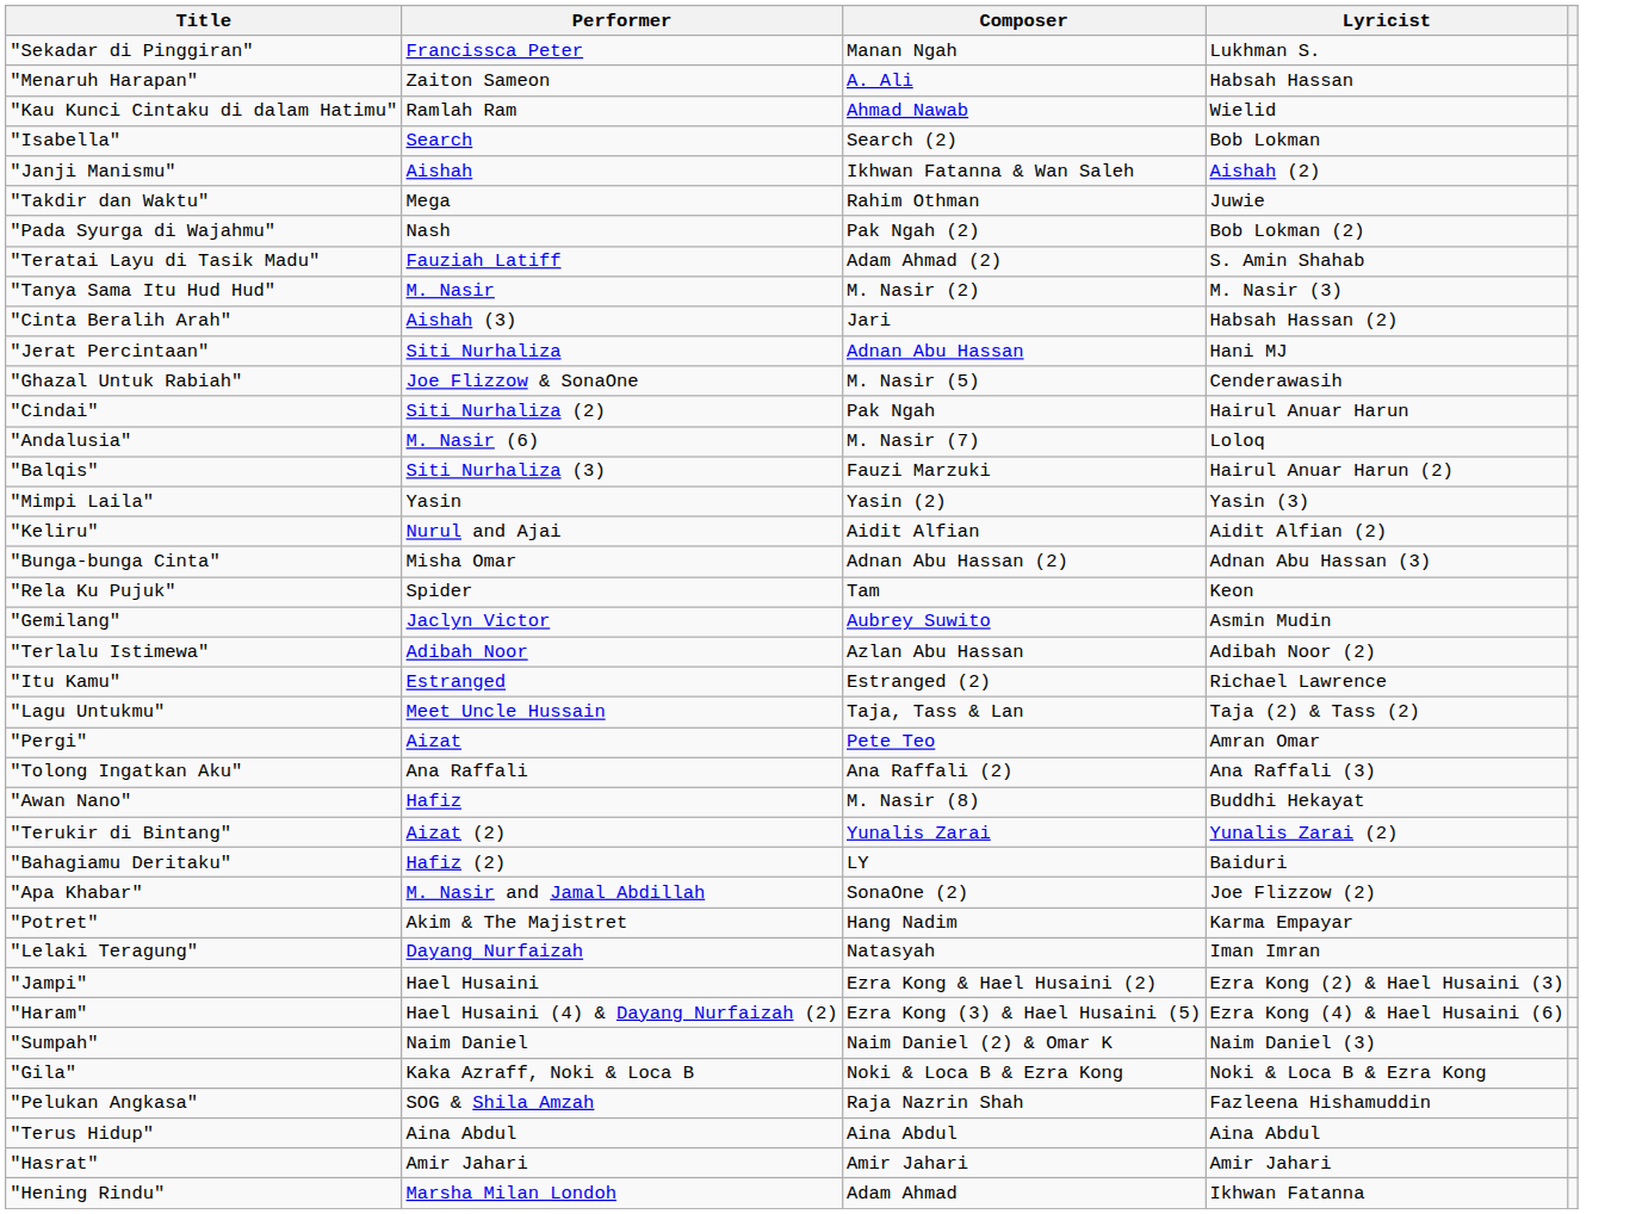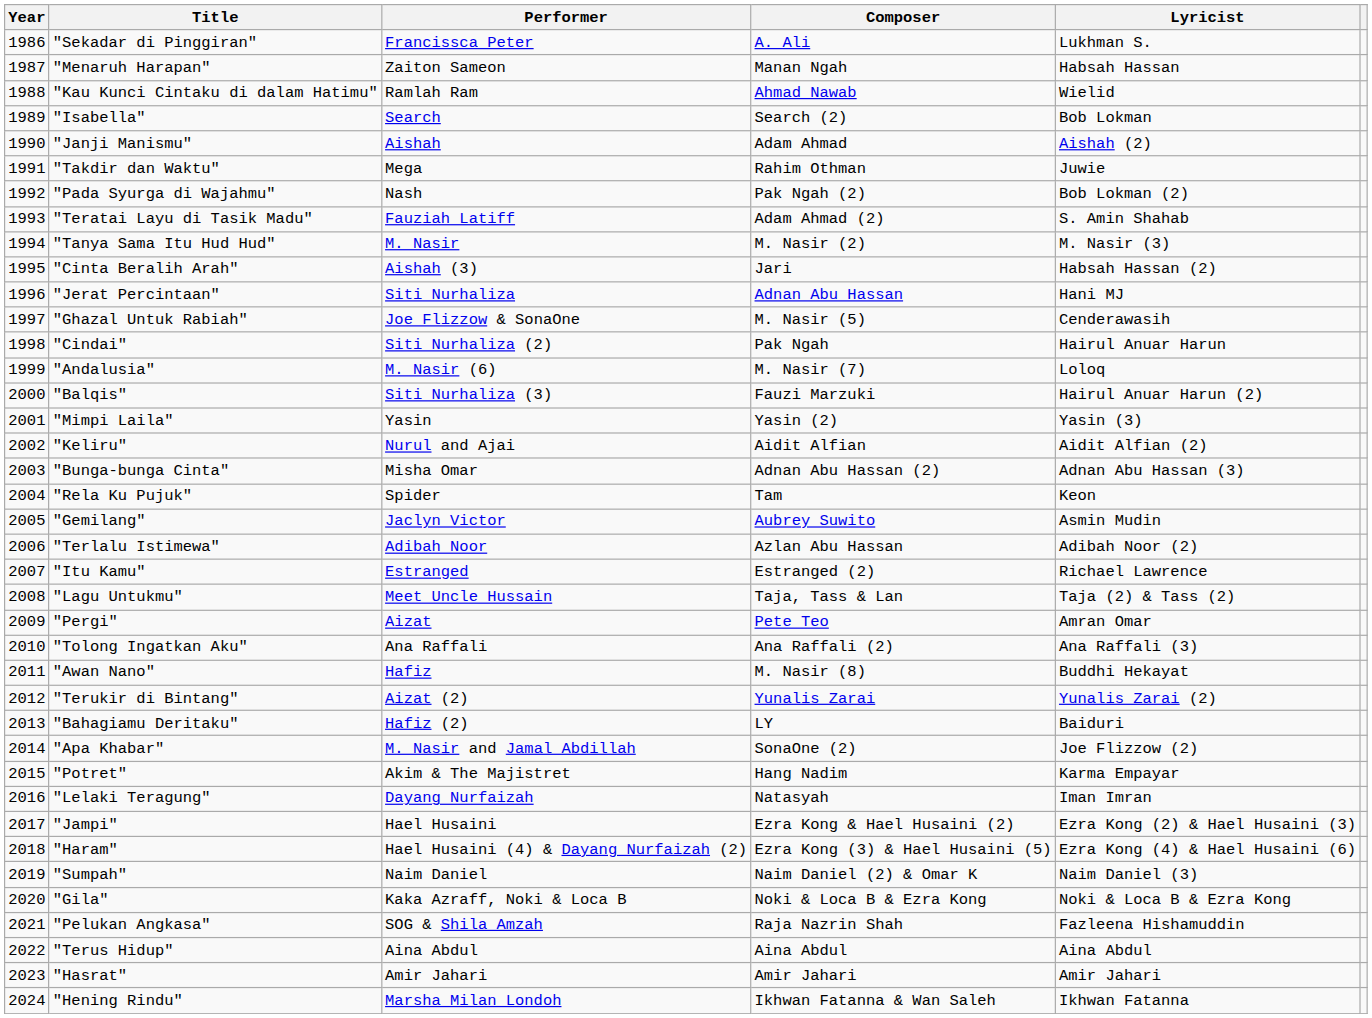 <table class="wikitable">
 <tr>
+<th>Year</th>
 <th>Title</th>
 <th>Performer</th>
 <th>Composer</th>
 <th>Lyricist</th>
 <th></th>
 </tr>
 <tr>
+<td>1986</td>
 <td>"Sekadar di Pinggiran"</td>
 <td><a href='#'>Francissca Peter</a></td>
-<td>Manan Ngah</td>
+<td><a href='#'>A. Ali</a></td>
 <td>Lukhman S.</td>
 <td></td>
 </tr>
 <tr>
+<td>1987</td>
 <td>"Menaruh Harapan"</td>
 <td>Zaiton Sameon</td>
-<td><a href='#'>A. Ali</a></td>
+<td>Manan Ngah</td>
 <td>Habsah Hassan</td>
 <td></td>
 </tr>
 <tr>
+<td>1988</td>
 <td>"Kau Kunci Cintaku di dalam Hatimu"</td>
 <td>Ramlah Ram</td>
 <td><a href='#'>Ahmad Nawab</a></td>
 <td>Wielid</td>
 <td></td>
 </tr>
 <tr>
+<td>1989</td>
 <td>"Isabella"</td>
 <td><a href='#'>Search</a></td>
 <td>Search (2)</td>
 <td>Bob Lokman</td>
 <td></td>
 </tr>
 <tr>
+<td>1990</td>
 <td>"Janji Manismu"</td>
 <td><a href='#'>Aishah</a></td>
-<td>Ikhwan Fatanna & Wan Saleh</td>
+<td>Adam Ahmad</td>
 <td><a href='#'>Aishah</a> (2)</td>
 <td></td>
 </tr>
 <tr>
+<td>1991</td>
 <td>"Takdir dan Waktu"</td>
 <td>Mega</td>
 <td>Rahim Othman</td>
 <td>Juwie</td>
 <td></td>
 </tr>
 <tr>
+<td>1992</td>
 <td>"Pada Syurga di Wajahmu"</td>
 <td>Nash</td>
 <td>Pak Ngah (2)</td>
 <td>Bob Lokman (2)</td>
 <td></td>
 </tr>
 <tr>
+<td>1993</td>
 <td>"Teratai Layu di Tasik Madu"</td>
 <td><a href='#'>Fauziah Latiff</a></td>
 <td>Adam Ahmad (2)</td>
 <td>S. Amin Shahab</td>
 <td></td>
 </tr>
 <tr>
+<td>1994</td>
 <td>"Tanya Sama Itu Hud Hud"</td>
 <td><a href='#'>M. Nasir</a></td>
 <td>M. Nasir (2)</td>
 <td>M. Nasir (3)</td>
 <td></td>
 </tr>
 <tr>
+<td>1995</td>
 <td>"Cinta Beralih Arah"</td>
 <td><a href='#'>Aishah</a> (3)</td>
 <td>Jari</td>
 <td>Habsah Hassan (2)</td>
 <td></td>
 </tr>
 <tr>
+<td>1996</td>
 <td>"Jerat Percintaan"</td>
 <td><a href='#'>Siti Nurhaliza</a></td>
 <td><a href='#'>Adnan Abu Hassan</a></td>
 <td>Hani MJ</td>
 <td></td>
 </tr>
 <tr>
+<td>1997</td>
 <td>"Ghazal Untuk Rabiah"</td>
 <td><a href='#'>Joe Flizzow</a> & SonaOne</td>
 <td>M. Nasir (5)</td>
 <td>Cenderawasih</td>
 <td></td>
 </tr>
 <tr>
+<td>1998</td>
 <td>"Cindai"</td>
 <td><a href='#'>Siti Nurhaliza</a> (2)</td>
 <td>Pak Ngah</td>
 <td>Hairul Anuar Harun</td>
 <td></td>
 </tr>
 <tr>
+<td>1999</td>
 <td>"Andalusia"</td>
 <td><a href='#'>M. Nasir</a> (6)</td>
 <td>M. Nasir (7)</td>
 <td>Loloq</td>
 <td></td>
 </tr>
 <tr>
+<td>2000</td>
 <td>"Balqis"</td>
 <td><a href='#'>Siti Nurhaliza</a> (3)</td>
 <td>Fauzi Marzuki</td>
 <td>Hairul Anuar Harun (2)</td>
 <td></td>
 </tr>
 <tr>
+<td>2001</td>
 <td>"Mimpi Laila"</td>
 <td>Yasin</td>
 <td>Yasin (2)</td>
 <td>Yasin (3)</td>
 <td></td>
 </tr>
 <tr>
+<td>2002</td>
 <td>"Keliru"</td>
 <td><a href='#'>Nurul</a> and Ajai</td>
 <td>Aidit Alfian</td>
 <td>Aidit Alfian (2)</td>
 <td></td>
 </tr>
 <tr>
+<td>2003</td>
 <td>"Bunga-bunga Cinta"</td>
 <td>Misha Omar</td>
 <td>Adnan Abu Hassan (2)</td>
 <td>Adnan Abu Hassan (3)</td>
 <td></td>
 </tr>
 <tr>
+<td>2004</td>
 <td>"Rela Ku Pujuk"</td>
 <td>Spider</td>
 <td>Tam</td>
 <td>Keon</td>
 <td></td>
 </tr>
 <tr>
+<td>2005</td>
 <td>"Gemilang"</td>
 <td><a href='#'>Jaclyn Victor</a></td>
 <td><a href='#'>Aubrey Suwito</a></td>
 <td>Asmin Mudin</td>
 <td></td>
 </tr>
 <tr>
+<td>2006</td>
 <td>"Terlalu Istimewa"</td>
 <td><a href='#'>Adibah Noor</a></td>
 <td>Azlan Abu Hassan</td>
 <td>Adibah Noor (2)</td>
 <td></td>
 </tr>
 <tr>
+<td>2007</td>
 <td>"Itu Kamu"</td>
 <td><a href='#'>Estranged</a></td>
 <td>Estranged (2)</td>
 <td>Richael Lawrence</td>
 <td></td>
 </tr>
 <tr>
+<td>2008</td>
 <td>"Lagu Untukmu"</td>
 <td><a href='#'>Meet Uncle Hussain</a></td>
 <td>Taja, Tass & Lan</td>
 <td>Taja (2) & Tass (2)</td>
 <td></td>
 </tr>
 <tr>
+<td>2009</td>
 <td>"Pergi"</td>
 <td><a href='#'>Aizat</a></td>
 <td><a href='#'>Pete Teo</a></td>
 <td>Amran Omar</td>
 <td></td>
 </tr>
 <tr>
+<td>2010</td>
 <td>"Tolong Ingatkan Aku"</td>
 <td>Ana Raffali</td>
 <td>Ana Raffali (2)</td>
 <td>Ana Raffali (3)</td>
 <td></td>
 </tr>
 <tr>
+<td>2011</td>
 <td>"Awan Nano"</td>
 <td><a href='#'>Hafiz</a></td>
 <td>M. Nasir (8)</td>
 <td>Buddhi Hekayat</td>
 <td></td>
 </tr>
 <tr>
+<td>2012</td>
 <td>"Terukir di Bintang"</td>
 <td><a href='#'>Aizat</a> (2)</td>
 <td><a href='#'>Yunalis Zarai</a></td>
 <td><a href='#'>Yunalis Zarai</a> (2)</td>
 <td></td>
 </tr>
 <tr>
+<td>2013</td>
 <td>"Bahagiamu Deritaku"</td>
 <td><a href='#'>Hafiz</a> (2)</td>
 <td>LY</td>
 <td>Baiduri</td>
 <td></td>
 </tr>
 <tr>
+<td>2014</td>
 <td>"Apa Khabar"</td>
 <td><a href='#'>M. Nasir</a> and <a href='#'>Jamal Abdillah</a></td>
 <td>SonaOne (2)</td>
 <td>Joe Flizzow (2)</td>
 <td></td>
 </tr>
 <tr>
+<td>2015</td>
 <td>"Potret"</td>
 <td>Akim & The Majistret</td>
 <td>Hang Nadim</td>
 <td>Karma Empayar</td>
 <td></td>
 </tr>
 <tr>
+<td>2016</td>
 <td>"Lelaki Teragung"</td>
 <td><a href='#'>Dayang Nurfaizah</a></td>
 <td>Natasyah</td>
 <td>Iman Imran</td>
 <td></td>
 </tr>
 <tr>
+<td>2017</td>
 <td>"Jampi"</td>
 <td>Hael Husaini</td>
 <td>Ezra Kong & Hael Husaini (2)</td>
 <td>Ezra Kong (2) & Hael Husaini (3)</td>
 <td></td>
 </tr>
 <tr>
+<td>2018</td>
 <td>"Haram"</td>
 <td>Hael Husaini (4) & <a href='#'>Dayang Nurfaizah</a> (2)</td>
 <td>Ezra Kong (3) & Hael Husaini (5)</td>
 <td>Ezra Kong (4) & Hael Husaini (6)</td>
 <td></td>
 </tr>
 <tr>
+<td>2019</td>
 <td>"Sumpah"</td>
 <td>Naim Daniel</td>
 <td>Naim Daniel (2) & Omar K</td>
 <td>Naim Daniel (3)</td>
 <td></td>
 </tr>
 <tr>
+<td>2020</td>
 <td>"Gila"</td>
 <td>Kaka Azraff, Noki & Loca B</td>
 <td>Noki & Loca B & Ezra Kong</td>
 <td>Noki & Loca B & Ezra Kong</td>
 <td></td>
 </tr>
 <tr>
+<td>2021</td>
 <td>"Pelukan Angkasa"</td>
 <td>SOG & <a href='#'>Shila Amzah</a></td>
 <td>Raja Nazrin Shah</td>
 <td>Fazleena Hishamuddin</td>
 <td></td>
 </tr>
 <tr>
+<td>2022</td>
 <td>"Terus Hidup"</td>
 <td>Aina Abdul</td>
 <td>Aina Abdul</td>
 <td>Aina Abdul</td>
 <td></td>
 </tr>
 <tr>
+<td>2023</td>
 <td>"Hasrat"</td>
 <td>Amir Jahari</td>
 <td>Amir Jahari</td>
 <td>Amir Jahari</td>
 <td></td>
 </tr>
 <tr>
+<td>2024</td>
 <td>"Hening Rindu"</td>
 <td><a href='#'>Marsha Milan Londoh</a></td>
-<td>Adam Ahmad</td>
+<td>Ikhwan Fatanna & Wan Saleh</td>
 <td>Ikhwan Fatanna</td>
 <td></td>
 </tr>
 </table>
